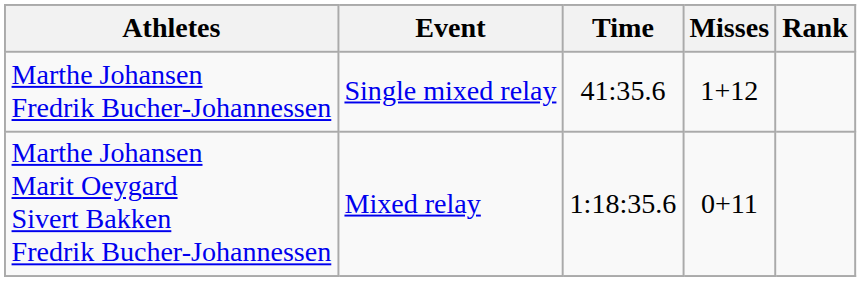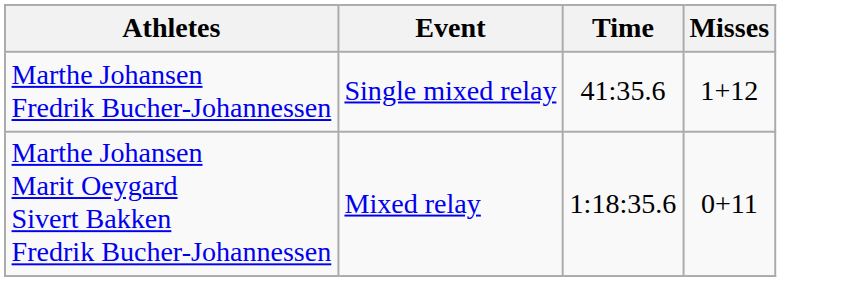 <table class="wikitable" style="font-size:90%">
 <tr>
 <th>Athletes</th>
 <th>Event</th>
 <th>Time</th>
 <th>Misses</th>
-<th>Rank</th>
 </tr>
 <tr align=center>
 <td align=left><a href='#'>Marthe Johansen</a><br><a href='#'>Fredrik Bucher-Johannessen</a></td>
 <td align=left><a href='#'>Single mixed relay</a></td>
 <td>41:35.6</td>
 <td>1+12</td>
-<td></td>
 </tr>
 <tr align=center>
 <td align=left><a href='#'>Marthe Johansen</a><br><a href='#'>Marit Oeygard</a><br><a href='#'>Sivert Bakken</a><br><a href='#'>Fredrik Bucher-Johannessen</a></td>
 <td align=left><a href='#'>Mixed relay</a></td>
 <td>1:18:35.6</td>
 <td>0+11</td>
-<td></td>
 </tr>
 </table>
